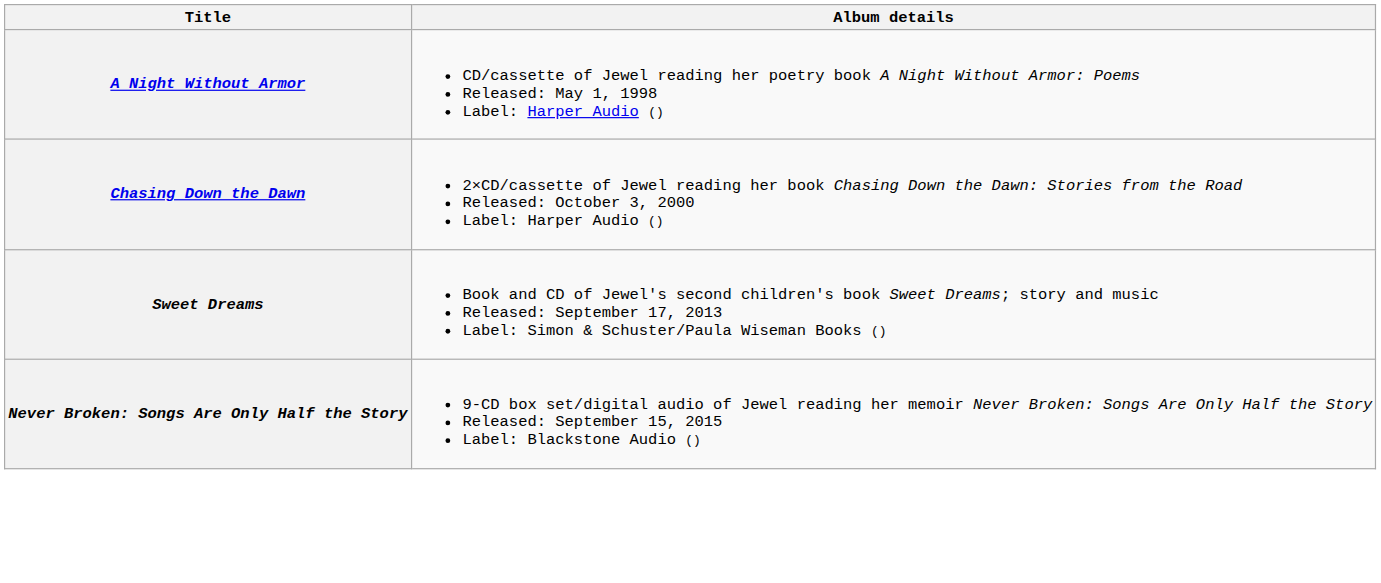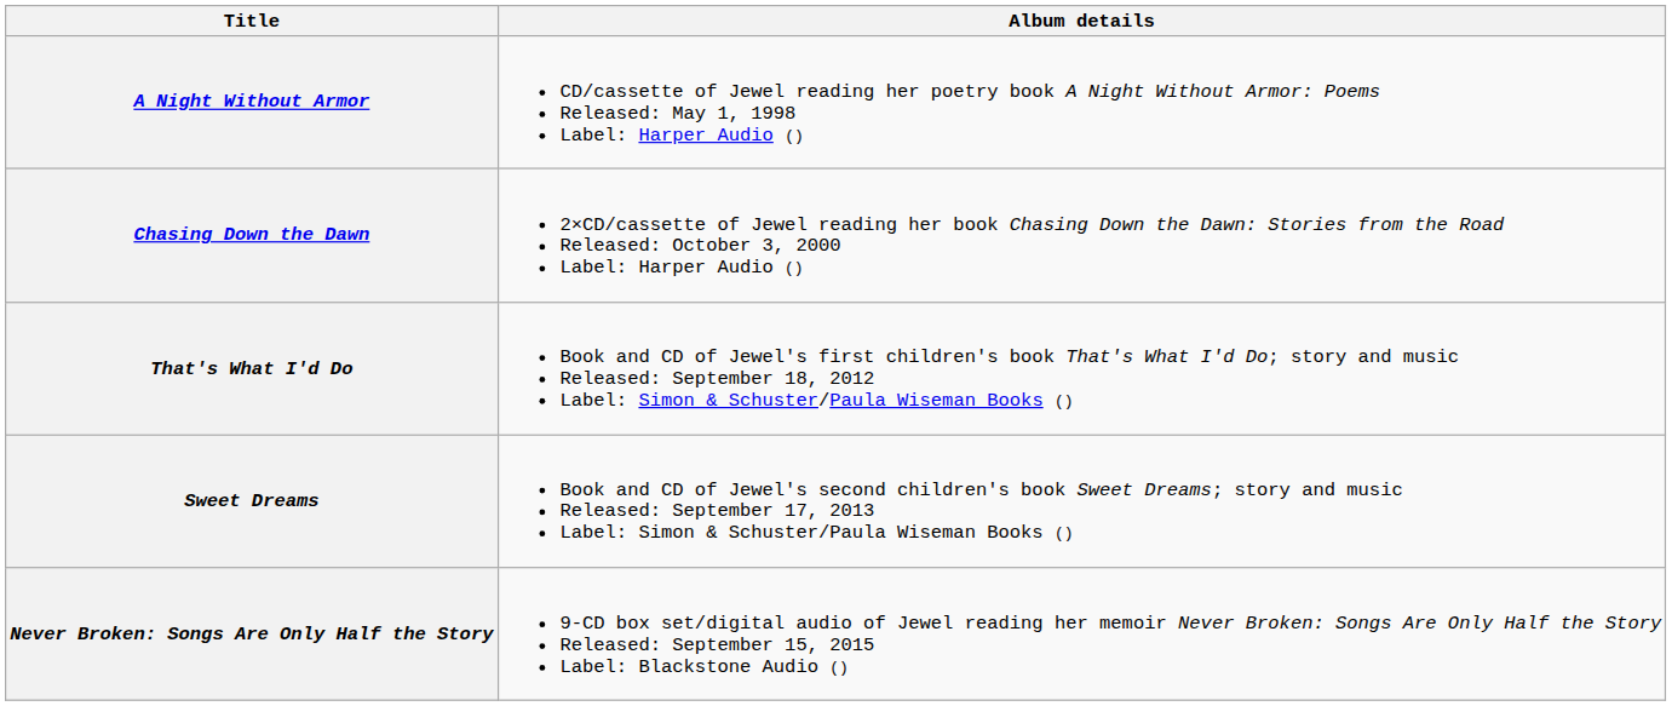 <table class="wikitable plainrowheaders">
 <tr>
 <th>Title</th>
 <th>Album details</th>
 </tr>
 <tr>
 <th scope="row"><em><a href='#'>A Night Without Armor</a></em></th>
 <td><br><ul><li>CD/cassette of Jewel reading her poetry book <em>A Night Without Armor: Poems</em></li><li>Released: May 1, 1998</li><li>Label: <a href='#'>Harper Audio</a> <small>()</small></li></ul></td>
 </tr>
 <tr>
 <th scope="row"><em><a href='#'>Chasing Down the Dawn</a></em></th>
 <td><br><ul><li>2×CD/cassette of Jewel reading her book <em>Chasing Down the Dawn: Stories from the Road</em></li><li>Released: October 3, 2000</li><li>Label: Harper Audio <small>()</small></li></ul></td>
 </tr>
 <tr>
+<th scope="row"><em>That's What I'd Do</em></th>
+<td><br><ul><li>Book and CD of Jewel's first children's book <em>That's What I'd Do</em>; story and music</li><li>Released: September 18, 2012</li><li>Label: <a href='#'>Simon & Schuster</a>/<a href='#'>Paula Wiseman Books</a> <small>()</small></li></ul></td>
+</tr>
+<tr>
 <th scope="row"><em>Sweet Dreams</em></th>
 <td><br><ul><li>Book and CD of Jewel's second children's book <em>Sweet Dreams</em>; story and music</li><li>Released: September 17, 2013</li><li>Label: Simon & Schuster/Paula Wiseman Books <small>()</small></li></ul></td>
 </tr>
 <tr>
 <th scope="row"><em>Never Broken: Songs Are Only Half the Story</em></th>
 <td><br><ul><li>9-CD box set/digital audio of Jewel reading her memoir <em>Never Broken: Songs Are Only Half the Story</em></li><li>Released: September 15, 2015</li><li>Label: Blackstone Audio <small>()</small></li></ul></td>
 </tr>
 </table>
